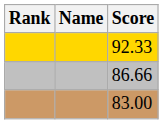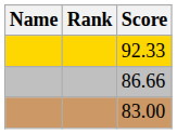 <table class="wikitable">
 <tr>
+<th>Name</th>
 <th>Rank</th>
-<th>Name</th>
 <th>Score</th>
 </tr>
 <tr style="background:gold;">
 <td></td>
 <td></td>
 <td>92.33</td>
 </tr>
 <tr style="background:silver;">
 <td></td>
 <td></td>
 <td>86.66</td>
 </tr>
 <tr style="background:#CC9966;">
 <td></td>
 <td></td>
 <td>83.00</td>
 </tr>
 </table>
